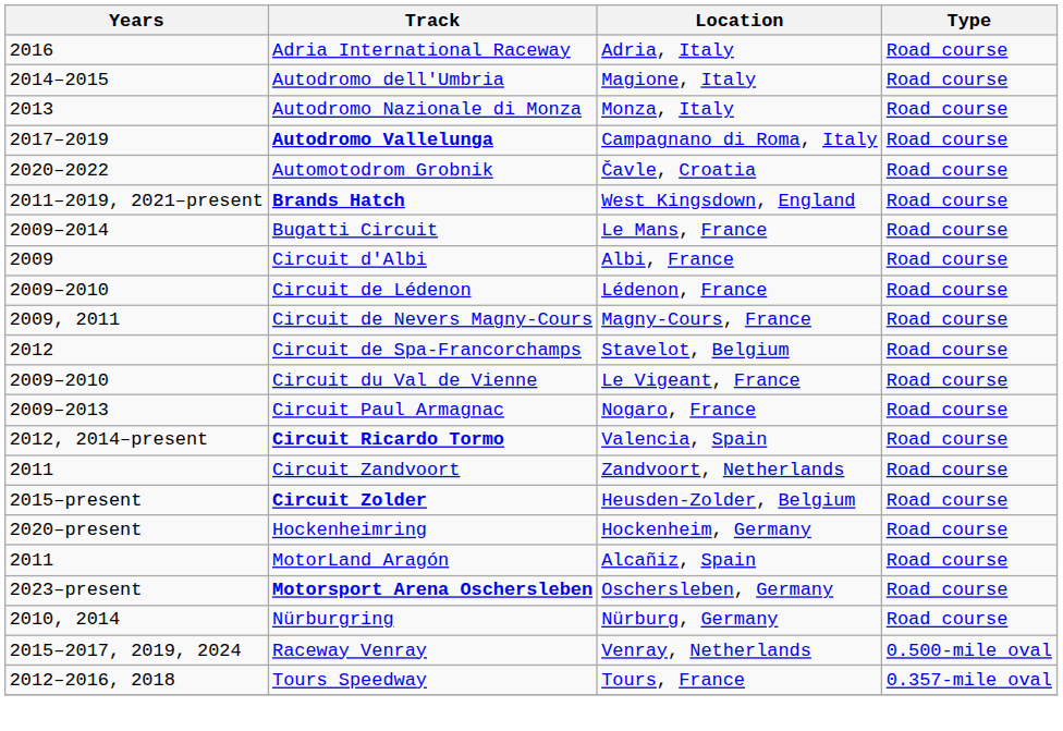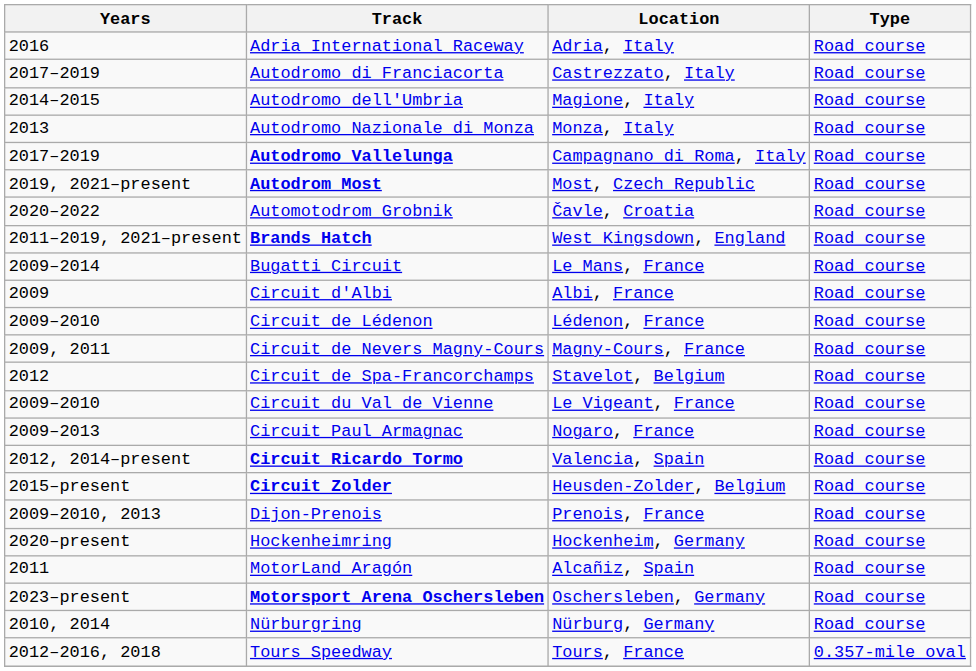 <table class="wikitable">
 <tr>
 <th>Years</th>
 <th>Track</th>
 <th>Location</th>
 <th>Type</th>
 </tr>
 <tr>
 <td>2016</td>
 <td><a href='#'>Adria International Raceway</a></td>
 <td><a href='#'>Adria</a>, <a href='#'>Italy</a></td>
+<td><a href='#'>Road course</a></td>
+</tr>
+<tr>
+<td>2017–2019</td>
+<td><a href='#'>Autodromo di Franciacorta</a></td>
+<td><a href='#'>Castrezzato</a>, <a href='#'>Italy</a></td>
 <td><a href='#'>Road course</a></td>
 </tr>
 <tr>
 <td>2014–2015</td>
 <td><a href='#'>Autodromo dell'Umbria</a></td>
 <td><a href='#'>Magione</a>, <a href='#'>Italy</a></td>
 <td><a href='#'>Road course</a></td>
 </tr>
 <tr>
 <td>2013</td>
 <td><a href='#'>Autodromo Nazionale di Monza</a></td>
 <td><a href='#'>Monza</a>, <a href='#'>Italy</a></td>
 <td><a href='#'>Road course</a></td>
 </tr>
 <tr>
 <td>2017–2019</td>
 <td><strong><a href='#'>Autodromo Vallelunga</a></strong></td>
 <td><a href='#'>Campagnano di Roma</a>, <a href='#'>Italy</a></td>
+<td><a href='#'>Road course</a></td>
+</tr>
+<tr>
+<td>2019, 2021–present</td>
+<td><strong><a href='#'>Autodrom Most</a></strong></td>
+<td><a href='#'>Most</a>, <a href='#'>Czech Republic</a></td>
 <td><a href='#'>Road course</a></td>
 </tr>
 <tr>
 <td>2020–2022</td>
 <td><a href='#'>Automotodrom Grobnik</a></td>
 <td><a href='#'>Čavle</a>, <a href='#'>Croatia</a></td>
 <td><a href='#'>Road course</a></td>
 </tr>
 <tr>
 <td>2011–2019, 2021–present</td>
 <td><strong><a href='#'>Brands Hatch</a></strong></td>
 <td><a href='#'>West Kingsdown</a>, <a href='#'>England</a></td>
 <td><a href='#'>Road course</a></td>
 </tr>
 <tr>
 <td>2009–2014</td>
 <td><a href='#'>Bugatti Circuit</a></td>
 <td><a href='#'>Le Mans</a>, <a href='#'>France</a></td>
 <td><a href='#'>Road course</a></td>
 </tr>
 <tr>
 <td>2009</td>
 <td><a href='#'>Circuit d'Albi</a></td>
 <td><a href='#'>Albi</a>, <a href='#'>France</a></td>
 <td><a href='#'>Road course</a></td>
 </tr>
 <tr>
 <td>2009–2010</td>
 <td><a href='#'>Circuit de Lédenon</a></td>
 <td><a href='#'>Lédenon</a>, <a href='#'>France</a></td>
 <td><a href='#'>Road course</a></td>
 </tr>
 <tr>
 <td>2009, 2011</td>
 <td><a href='#'>Circuit de Nevers Magny-Cours</a></td>
 <td><a href='#'>Magny-Cours</a>, <a href='#'>France</a></td>
 <td><a href='#'>Road course</a></td>
 </tr>
 <tr>
 <td>2012</td>
 <td><a href='#'>Circuit de Spa-Francorchamps</a></td>
 <td><a href='#'>Stavelot</a>, <a href='#'>Belgium</a></td>
 <td><a href='#'>Road course</a></td>
 </tr>
 <tr>
 <td>2009–2010</td>
 <td><a href='#'>Circuit du Val de Vienne</a></td>
 <td><a href='#'>Le Vigeant</a>, <a href='#'>France</a></td>
 <td><a href='#'>Road course</a></td>
 </tr>
 <tr>
 <td>2009–2013</td>
 <td><a href='#'>Circuit Paul Armagnac</a></td>
 <td><a href='#'>Nogaro</a>, <a href='#'>France</a></td>
 <td><a href='#'>Road course</a></td>
 </tr>
 <tr>
 <td>2012, 2014–present</td>
 <td><strong><a href='#'>Circuit Ricardo Tormo</a></strong></td>
 <td><a href='#'>Valencia</a>, <a href='#'>Spain</a></td>
 <td><a href='#'>Road course</a></td>
 </tr>
 <tr>
-<td>2011</td>
-<td><a href='#'>Circuit Zandvoort</a></td>
-<td><a href='#'>Zandvoort</a>, <a href='#'>Netherlands</a></td>
+<td>2015–present</td>
+<td><strong><a href='#'>Circuit Zolder</a></strong></td>
+<td><a href='#'>Heusden-Zolder</a>, <a href='#'>Belgium</a></td>
 <td><a href='#'>Road course</a></td>
 </tr>
 <tr>
-<td>2015–present</td>
-<td><strong><a href='#'>Circuit Zolder</a></strong></td>
-<td><a href='#'>Heusden-Zolder</a>, <a href='#'>Belgium</a></td>
+<td>2009–2010, 2013</td>
+<td><a href='#'>Dijon-Prenois</a></td>
+<td><a href='#'>Prenois</a>, <a href='#'>France</a></td>
 <td><a href='#'>Road course</a></td>
 </tr>
 <tr>
 <td>2020–present</td>
 <td><a href='#'>Hockenheimring</a></td>
 <td><a href='#'>Hockenheim</a>, <a href='#'>Germany</a></td>
 <td><a href='#'>Road course</a></td>
 </tr>
 <tr>
 <td>2011</td>
 <td><a href='#'>MotorLand Aragón</a></td>
 <td><a href='#'>Alcañiz</a>, <a href='#'>Spain</a></td>
 <td><a href='#'>Road course</a></td>
 </tr>
 <tr>
 <td>2023–present</td>
 <td><strong><a href='#'>Motorsport Arena Oschersleben</a></strong></td>
 <td><a href='#'>Oschersleben</a>, <a href='#'>Germany</a></td>
 <td><a href='#'>Road course</a></td>
 </tr>
 <tr>
 <td>2010, 2014</td>
 <td><a href='#'>Nürburgring</a></td>
 <td><a href='#'>Nürburg</a>, <a href='#'>Germany</a></td>
 <td><a href='#'>Road course</a></td>
 </tr>
 <tr>
-<td>2015–2017, 2019, 2024</td>
-<td><a href='#'>Raceway Venray</a></td>
-<td><a href='#'>Venray</a>, <a href='#'>Netherlands</a></td>
-<td><a href='#'>0.500-mile oval</a></td>
-</tr>
-<tr>
 <td>2012–2016, 2018</td>
 <td><a href='#'>Tours Speedway</a></td>
 <td><a href='#'>Tours</a>, <a href='#'>France</a></td>
 <td><a href='#'>0.357-mile oval</a></td>
 </tr>
 <tr>
 </tr>
 </table>
